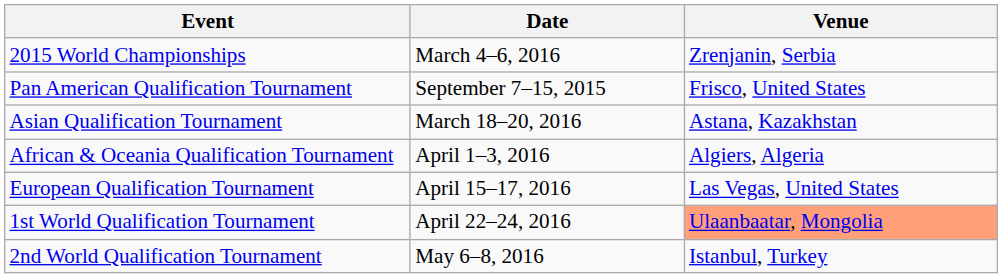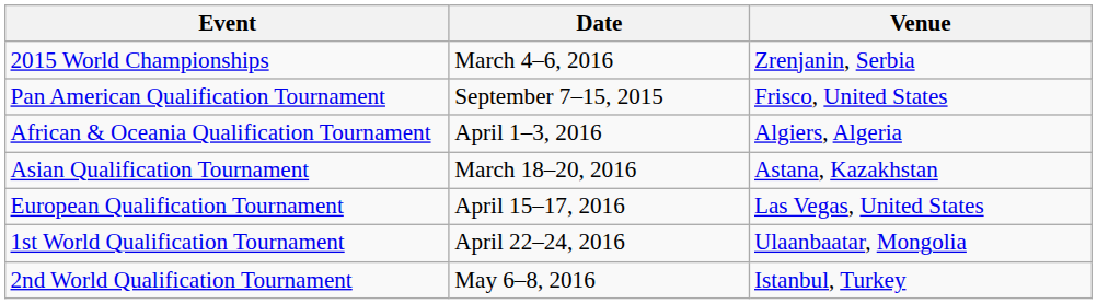 <table class="wikitable">
 <tr>
 <th width=300>Event</th>
 <th width=200>Date</th>
 <th width=230>Venue</th>
 </tr>
 <tr>
 <td><a href='#'>2015 World Championships</a></td>
 <td>March 4–6, 2016</td>
 <td> <a href='#'>Zrenjanin</a>, <a href='#'>Serbia</a></td>
 </tr>
 <tr>
 <td><a href='#'>Pan American Qualification Tournament</a></td>
 <td>September 7–15, 2015</td>
 <td> <a href='#'>Frisco</a>, <a href='#'>United States</a></td>
 </tr>
 <tr>
+<td><a href='#'>African & Oceania Qualification Tournament</a></td>
+<td>April 1–3, 2016</td>
+<td> <a href='#'>Algiers</a>, <a href='#'>Algeria</a></td>
+</tr>
+<tr>
 <td><a href='#'>Asian Qualification Tournament</a></td>
 <td>March 18–20, 2016</td>
 <td> <a href='#'>Astana</a>, <a href='#'>Kazakhstan</a></td>
-</tr>
-<tr>
-<td><a href='#'>African & Oceania Qualification Tournament</a></td>
-<td>April 1–3, 2016</td>
-<td> <a href='#'>Algiers</a>, <a href='#'>Algeria</a></td>
 </tr>
 <tr>
 <td><a href='#'>European Qualification Tournament</a></td>
 <td>April 15–17, 2016</td>
 <td> <a href='#'>Las Vegas</a>, <a href='#'>United States</a></td>
 </tr>
 <tr>
 <td><a href='#'>1st World Qualification Tournament</a></td>
 <td>April 22–24, 2016</td>
-<td style="background: lightsalmon;"> <a href='#'>Ulaanbaatar</a>, <a href='#'>Mongolia</a></td>
+<td> <a href='#'>Ulaanbaatar</a>, <a href='#'>Mongolia</a></td>
 </tr>
 <tr>
 <td><a href='#'>2nd World Qualification Tournament</a></td>
 <td>May 6–8, 2016</td>
 <td> <a href='#'>Istanbul</a>, <a href='#'>Turkey</a></td>
 </tr>
 </table>
